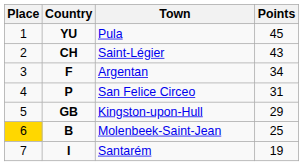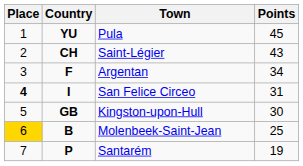 <table class="wikitable">
 <tr>
 <th width="25">Place</th>
 <th width="25">Country</th>
 <th width="200">Town</th>
 <th width="25">Points</th>
 </tr>
 <tr>
 <td align="center">1</td>
 <td align="center"><strong>YU</strong></td>
 <td align="left"><a href='#'>Pula</a></td>
 <td align="center">45</td>
 </tr>
 <tr>
 <td align="center">2</td>
 <td align="center"><strong>CH</strong></td>
 <td align="left"><a href='#'>Saint-Légier</a></td>
 <td align="center">43</td>
 </tr>
 <tr>
 <td align="center">3</td>
 <td align="center"><strong>F</strong></td>
 <td align="left"><a href='#'>Argentan</a></td>
 <td align="center">34</td>
 </tr>
 <tr>
-<td align="center">4</td>
-<td align="center"><strong>P</strong></td>
+<td align="center"><strong>4</strong></td>
+<td align="center"><strong>I</strong></td>
 <td align="left"><a href='#'>San Felice Circeo</a></td>
 <td align="center">31</td>
 </tr>
 <tr>
 <td align="center">5</td>
 <td align="center"><strong>GB</strong></td>
 <td align="left"><a href='#'>Kingston-upon-Hull</a></td>
-<td align="center">29</td>
+<td align="center">30</td>
 </tr>
 <tr>
 <td align="center" style="background: gold;">6</td>
 <td align="center"><strong>B</strong></td>
 <td align="left"><a href='#'>Molenbeek-Saint-Jean</a></td>
 <td align="center">25</td>
 </tr>
 <tr>
 <td align="center">7</td>
-<td align="center"><strong>I</strong></td>
+<td align="center"><strong>P</strong></td>
 <td align="left"><a href='#'>Santarém</a></td>
 <td align="center">19</td>
 </tr>
 </table>
